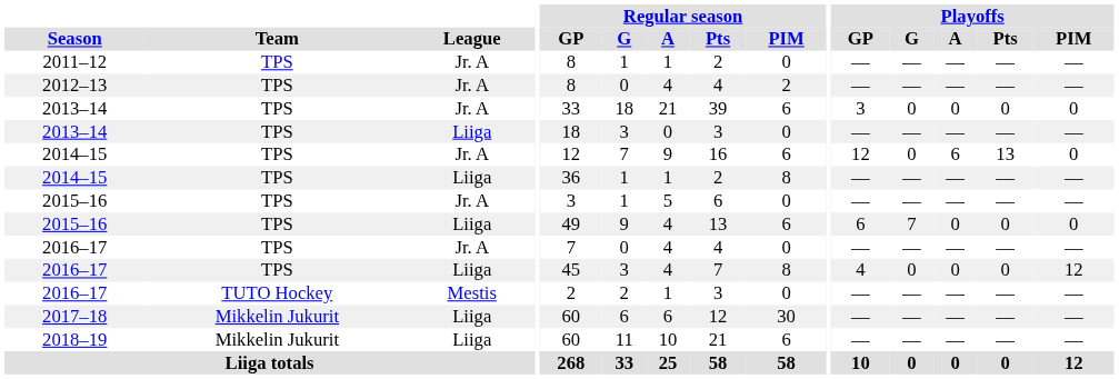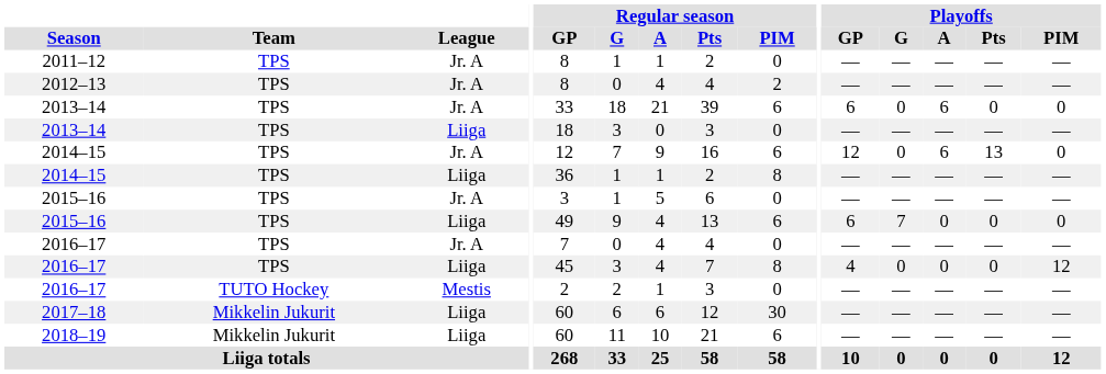 <table border="0" cellpadding="1" cellspacing="0" style="text-align:center; width:60em">
 <tr bgcolor="#e0e0e0">
 <th colspan="3" bgcolor="#ffffff"></th>
 <th rowspan="99" bgcolor="#ffffff"></th>
 <th colspan="5"><a href='#'>Regular season</a></th>
 <th rowspan="99" bgcolor="#ffffff"></th>
 <th colspan="5"><a href='#'>Playoffs</a></th>
 </tr>
 <tr bgcolor="#e0e0e0">
 <th><a href='#'>Season</a></th>
 <th>Team</th>
 <th>League</th>
 <th>GP</th>
 <th><a href='#'>G</a></th>
 <th><a href='#'>A</a></th>
 <th><a href='#'>Pts</a></th>
 <th><a href='#'>PIM</a></th>
 <th>GP</th>
 <th>G</th>
 <th>A</th>
 <th>Pts</th>
 <th>PIM</th>
 </tr>
 <tr>
 <td>2011–12</td>
 <td><a href='#'>TPS</a></td>
 <td>Jr. A</td>
 <td>8</td>
 <td>1</td>
 <td>1</td>
 <td>2</td>
 <td>0</td>
 <td>—</td>
 <td>—</td>
 <td>—</td>
 <td>—</td>
 <td>—</td>
 </tr>
 <tr bgcolor="#f0f0f0">
 <td>2012–13</td>
 <td>TPS</td>
 <td>Jr. A</td>
 <td>8</td>
 <td>0</td>
 <td>4</td>
 <td>4</td>
 <td>2</td>
 <td>—</td>
 <td>—</td>
 <td>—</td>
 <td>—</td>
 <td>—</td>
 </tr>
 <tr>
 <td>2013–14</td>
 <td>TPS</td>
 <td>Jr. A</td>
 <td>33</td>
 <td>18</td>
 <td>21</td>
 <td>39</td>
 <td>6</td>
-<td>3</td>
+<td>6</td>
 <td>0</td>
-<td>0</td>
+<td>6</td>
 <td>0</td>
 <td>0</td>
 </tr>
 <tr bgcolor="#f0f0f0">
 <td><a href='#'>2013–14</a></td>
 <td>TPS</td>
 <td><a href='#'>Liiga</a></td>
 <td>18</td>
 <td>3</td>
 <td>0</td>
 <td>3</td>
 <td>0</td>
 <td>—</td>
 <td>—</td>
 <td>—</td>
 <td>—</td>
 <td>—</td>
 </tr>
 <tr>
 <td>2014–15</td>
 <td>TPS</td>
 <td>Jr. A</td>
 <td>12</td>
 <td>7</td>
 <td>9</td>
 <td>16</td>
 <td>6</td>
 <td>12</td>
 <td>0</td>
 <td>6</td>
 <td>13</td>
 <td>0</td>
 </tr>
 <tr bgcolor="#f0f0f0">
 <td><a href='#'>2014–15</a></td>
 <td>TPS</td>
 <td>Liiga</td>
 <td>36</td>
 <td>1</td>
 <td>1</td>
 <td>2</td>
 <td>8</td>
 <td>—</td>
 <td>—</td>
 <td>—</td>
 <td>—</td>
 <td>—</td>
 </tr>
 <tr>
 <td>2015–16</td>
 <td>TPS</td>
 <td>Jr. A</td>
 <td>3</td>
 <td>1</td>
 <td>5</td>
 <td>6</td>
 <td>0</td>
 <td>—</td>
 <td>—</td>
 <td>—</td>
 <td>—</td>
 <td>—</td>
 </tr>
 <tr bgcolor="#f0f0f0">
 <td><a href='#'>2015–16</a></td>
 <td>TPS</td>
 <td>Liiga</td>
 <td>49</td>
 <td>9</td>
 <td>4</td>
 <td>13</td>
 <td>6</td>
 <td>6</td>
 <td>7</td>
 <td>0</td>
 <td>0</td>
 <td>0</td>
 </tr>
 <tr>
 <td>2016–17</td>
 <td>TPS</td>
 <td>Jr. A</td>
 <td>7</td>
 <td>0</td>
 <td>4</td>
 <td>4</td>
 <td>0</td>
 <td>—</td>
 <td>—</td>
 <td>—</td>
 <td>—</td>
 <td>—</td>
 </tr>
 <tr bgcolor="#f0f0f0">
 <td><a href='#'>2016–17</a></td>
 <td>TPS</td>
 <td>Liiga</td>
 <td>45</td>
 <td>3</td>
 <td>4</td>
 <td>7</td>
 <td>8</td>
 <td>4</td>
 <td>0</td>
 <td>0</td>
 <td>0</td>
 <td>12</td>
 </tr>
 <tr>
 <td><a href='#'>2016–17</a></td>
 <td><a href='#'>TUTO Hockey</a></td>
 <td><a href='#'>Mestis</a></td>
 <td>2</td>
 <td>2</td>
 <td>1</td>
 <td>3</td>
 <td>0</td>
 <td>—</td>
 <td>—</td>
 <td>—</td>
 <td>—</td>
 <td>—</td>
 </tr>
 <tr bgcolor="#f0f0f0">
 <td><a href='#'>2017–18</a></td>
 <td><a href='#'>Mikkelin Jukurit</a></td>
 <td>Liiga</td>
 <td>60</td>
 <td>6</td>
 <td>6</td>
 <td>12</td>
 <td>30</td>
 <td>—</td>
 <td>—</td>
 <td>—</td>
 <td>—</td>
 <td>—</td>
 </tr>
 <tr>
 <td><a href='#'>2018–19</a></td>
 <td>Mikkelin Jukurit</td>
 <td>Liiga</td>
 <td>60</td>
 <td>11</td>
 <td>10</td>
 <td>21</td>
 <td>6</td>
 <td>—</td>
 <td>—</td>
 <td>—</td>
 <td>—</td>
 <td>—</td>
 </tr>
 <tr style="background:#e0e0e0;">
 <th colspan="3">Liiga totals</th>
 <th>268</th>
 <th>33</th>
 <th>25</th>
 <th>58</th>
 <th>58</th>
 <th>10</th>
 <th>0</th>
 <th>0</th>
 <th>0</th>
 <th>12</th>
 </tr>
 </table>
